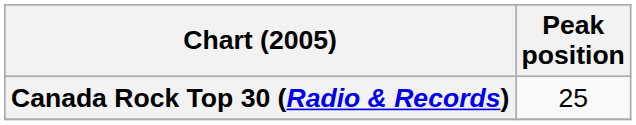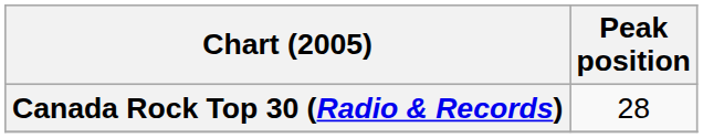 <table class="wikitable sortable plainrowheaders">
 <tr>
 <th>Chart (2005)</th>
 <th>Peak<br>position</th>
 </tr>
 <tr>
 <th scope="row">Canada Rock Top 30 (<em><a href='#'>Radio & Records</a></em>)</th>
-<td align="center">25</td>
+<td align="center">28</td>
 </tr>
 <tr>
 </tr>
 </table>
